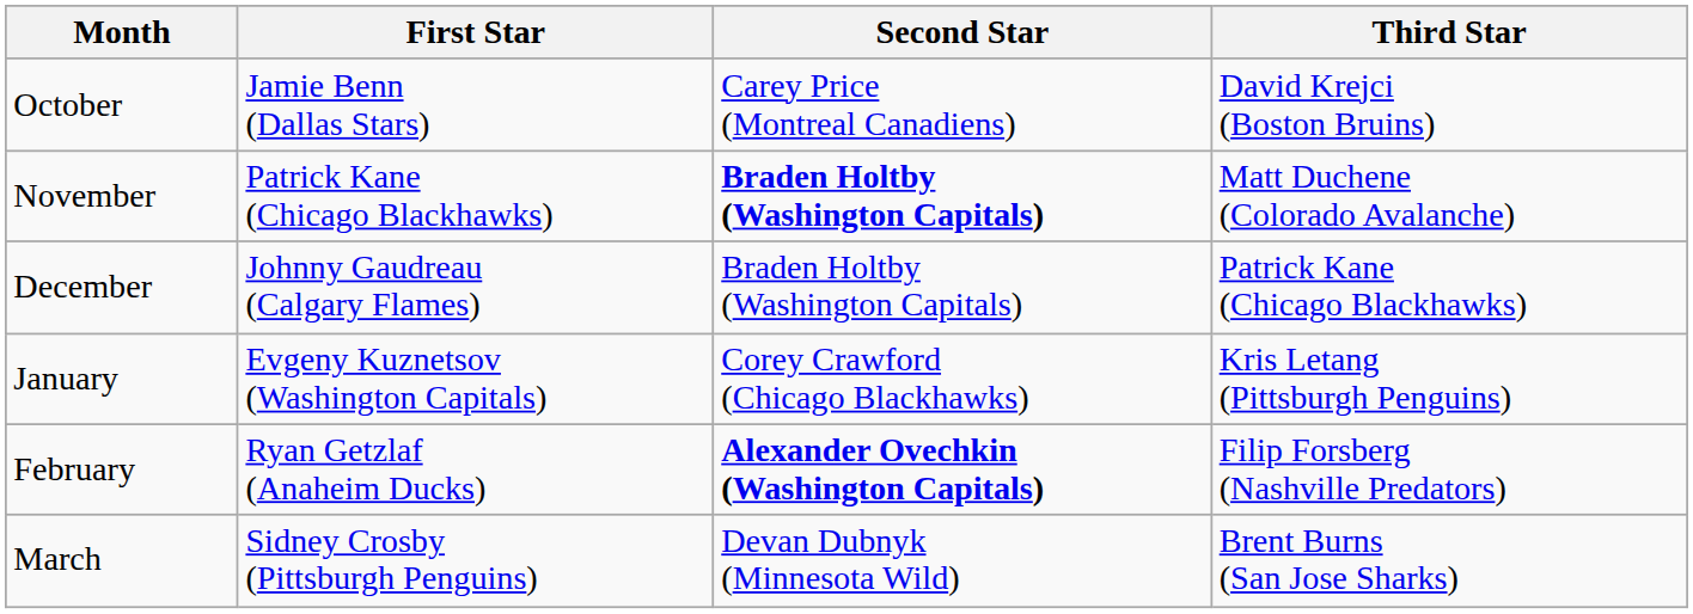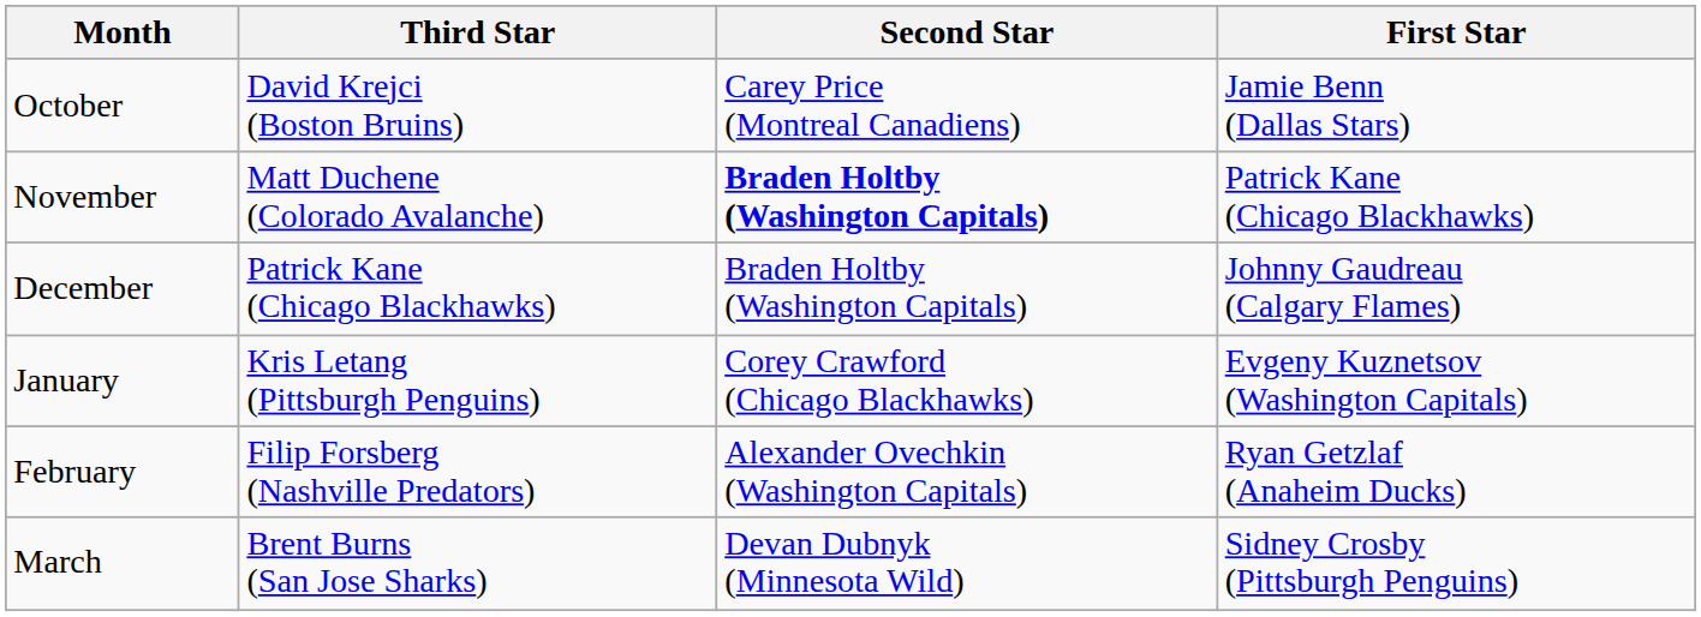 <table class="wikitable" style="width: 50em;">
 <tr style="text-align:center;">
 <th>Month</th>
+<th>Third Star</th>
+<th>Second Star</th>
 <th>First Star</th>
-<th>Second Star</th>
-<th>Third Star</th>
 </tr>
 <tr>
 <td>October</td>
+<td><a href='#'>David Krejci</a><br>(<a href='#'>Boston Bruins</a>)</td>
+<td><a href='#'>Carey Price</a><br>(<a href='#'>Montreal Canadiens</a>)</td>
 <td><a href='#'>Jamie Benn</a><br>(<a href='#'>Dallas Stars</a>)</td>
-<td><a href='#'>Carey Price</a><br>(<a href='#'>Montreal Canadiens</a>)</td>
-<td><a href='#'>David Krejci</a><br>(<a href='#'>Boston Bruins</a>)</td>
 </tr>
 <tr>
 <td>November</td>
+<td><a href='#'>Matt Duchene</a><br>(<a href='#'>Colorado Avalanche</a>)</td>
+<td><strong><a href='#'>Braden Holtby</a><br>(<a href='#'>Washington Capitals</a>)</strong></td>
 <td><a href='#'>Patrick Kane</a><br>(<a href='#'>Chicago Blackhawks</a>)</td>
-<td><strong><a href='#'>Braden Holtby</a><br>(<a href='#'>Washington Capitals</a>)</strong></td>
-<td><a href='#'>Matt Duchene</a><br>(<a href='#'>Colorado Avalanche</a>)</td>
 </tr>
 <tr>
 <td>December</td>
+<td><a href='#'>Patrick Kane</a><br>(<a href='#'>Chicago Blackhawks</a>)</td>
+<td><a href='#'>Braden Holtby</a><br>(<a href='#'>Washington Capitals</a>)</td>
 <td><a href='#'>Johnny Gaudreau</a><br>(<a href='#'>Calgary Flames</a>)</td>
-<td><a href='#'>Braden Holtby</a><br>(<a href='#'>Washington Capitals</a>)</td>
-<td><a href='#'>Patrick Kane</a><br>(<a href='#'>Chicago Blackhawks</a>)</td>
 </tr>
 <tr>
 <td>January</td>
+<td><a href='#'>Kris Letang</a><br>(<a href='#'>Pittsburgh Penguins</a>)</td>
+<td><a href='#'>Corey Crawford</a><br>(<a href='#'>Chicago Blackhawks</a>)</td>
 <td><a href='#'>Evgeny Kuznetsov</a><br>(<a href='#'>Washington Capitals</a>)</td>
-<td><a href='#'>Corey Crawford</a><br>(<a href='#'>Chicago Blackhawks</a>)</td>
-<td><a href='#'>Kris Letang</a><br>(<a href='#'>Pittsburgh Penguins</a>)</td>
 </tr>
 <tr>
 <td>February</td>
+<td><a href='#'>Filip Forsberg</a><br>(<a href='#'>Nashville Predators</a>)</td>
+<td><a href='#'>Alexander Ovechkin</a><br>(<a href='#'>Washington Capitals</a>)</td>
 <td><a href='#'>Ryan Getzlaf</a><br>(<a href='#'>Anaheim Ducks</a>)</td>
-<td><strong><a href='#'>Alexander Ovechkin</a><br>(<a href='#'>Washington Capitals</a>)</strong></td>
-<td><a href='#'>Filip Forsberg</a><br>(<a href='#'>Nashville Predators</a>)</td>
 </tr>
 <tr>
 <td>March</td>
+<td><a href='#'>Brent Burns</a><br>(<a href='#'>San Jose Sharks</a>)</td>
+<td><a href='#'>Devan Dubnyk</a><br>(<a href='#'>Minnesota Wild</a>)</td>
 <td><a href='#'>Sidney Crosby</a><br>(<a href='#'>Pittsburgh Penguins</a>)</td>
-<td><a href='#'>Devan Dubnyk</a><br>(<a href='#'>Minnesota Wild</a>)</td>
-<td><a href='#'>Brent Burns</a><br>(<a href='#'>San Jose Sharks</a>)</td>
 </tr>
 </table>
